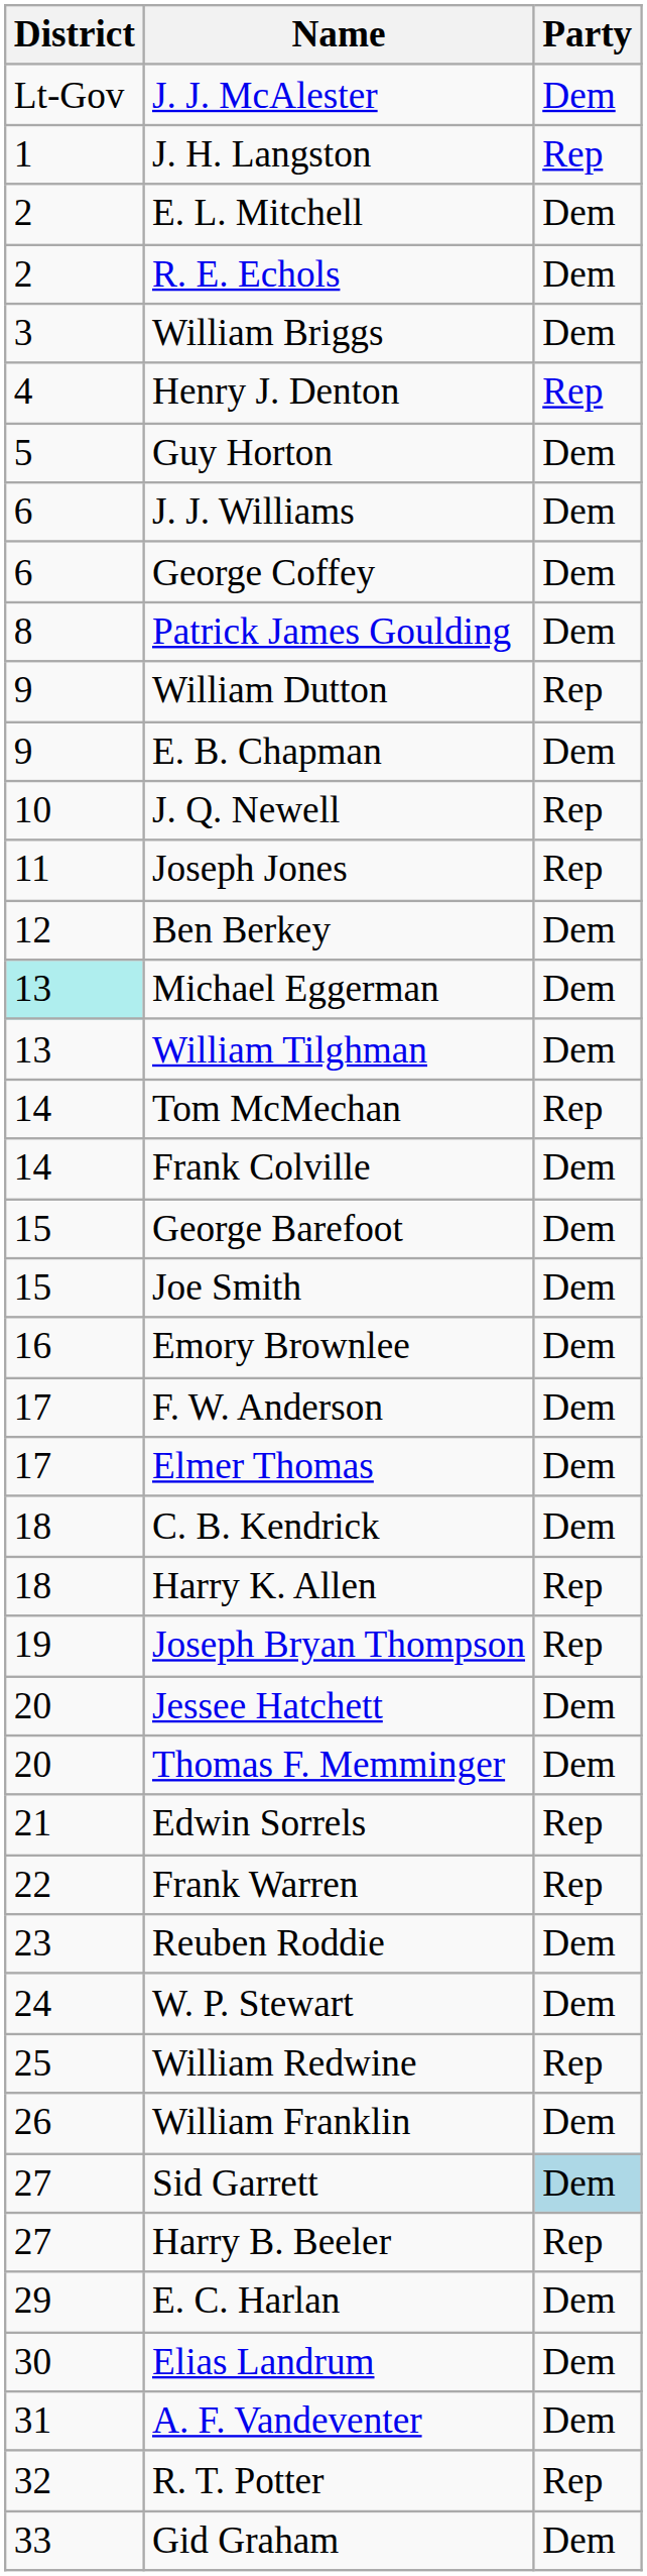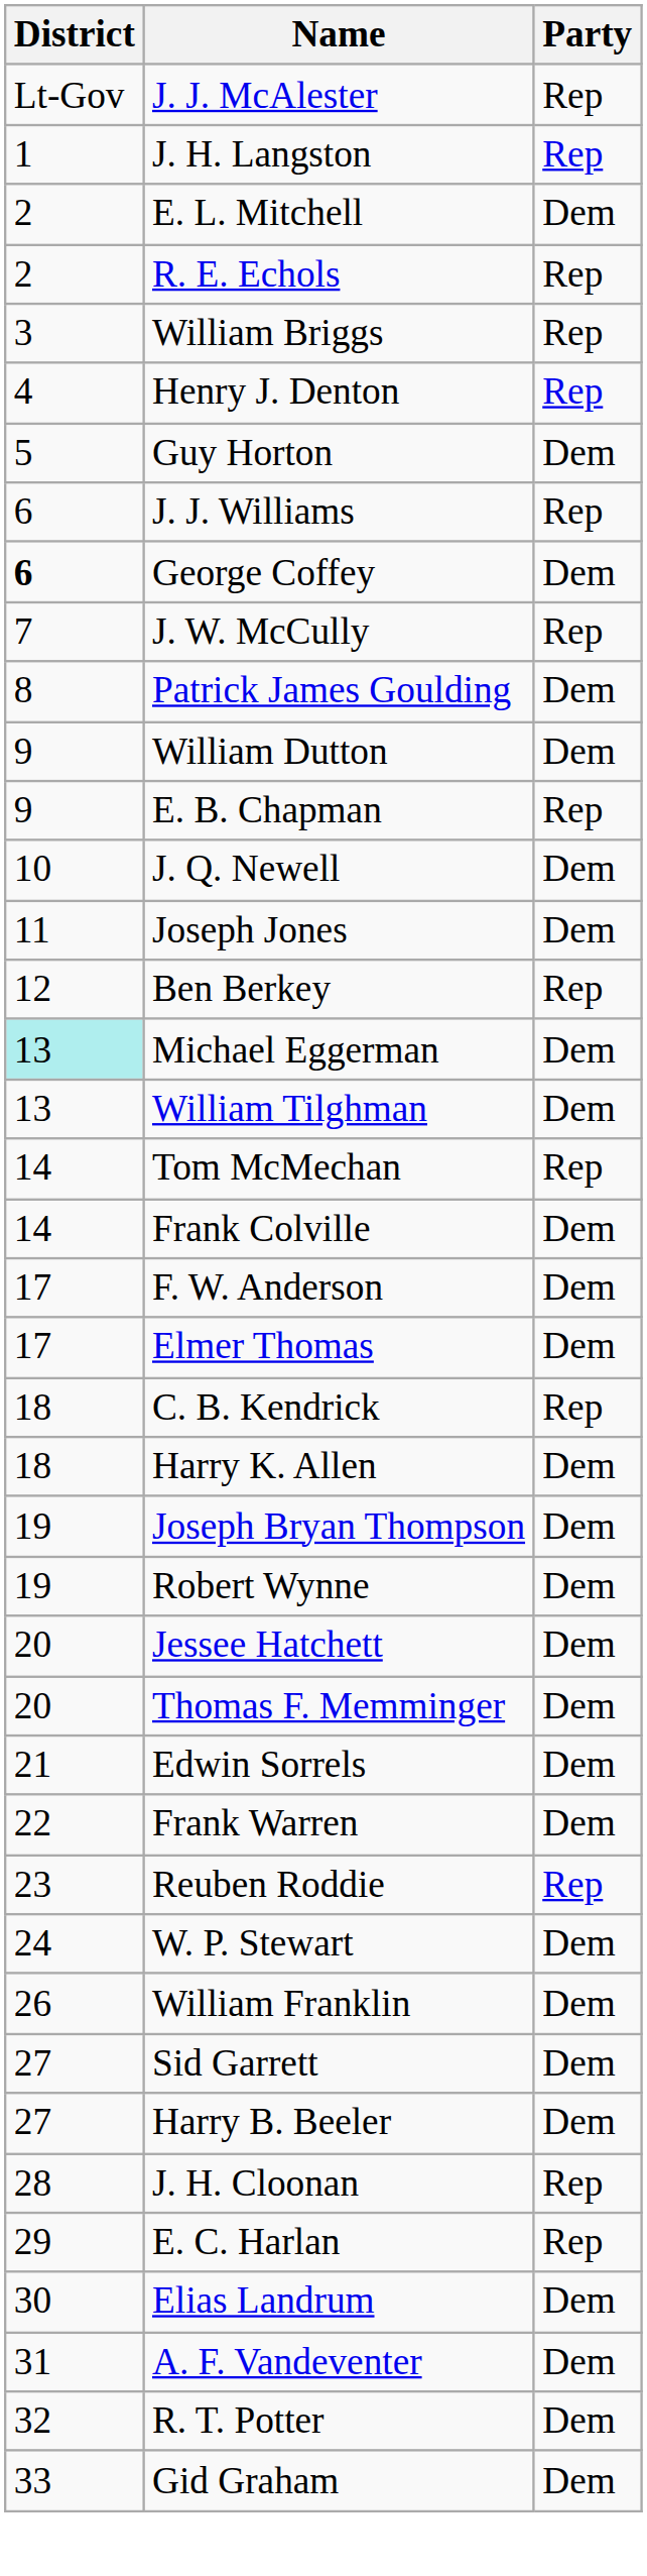 <table class="wikitable sortable">
 <tr>
 <th>District</th>
 <th>Name</th>
 <th>Party</th>
 </tr>
 <tr>
 <td>Lt-Gov</td>
 <td><a href='#'>J. J. McAlester</a></td>
-<td><a href='#'>Dem</a></td>
+<td>Rep</td>
 </tr>
 <tr>
 <td>1</td>
 <td>J. H. Langston</td>
 <td><a href='#'>Rep</a></td>
 </tr>
 <tr>
 <td>2</td>
 <td>E. L. Mitchell</td>
 <td>Dem</td>
 </tr>
 <tr>
 <td>2</td>
 <td><a href='#'>R. E. Echols</a></td>
-<td>Dem</td>
+<td>Rep</td>
 </tr>
 <tr>
 <td>3</td>
 <td>William Briggs</td>
-<td>Dem</td>
+<td>Rep</td>
 </tr>
 <tr>
 <td>4</td>
 <td>Henry J. Denton</td>
 <td><a href='#'>Rep</a></td>
 </tr>
 <tr>
 <td>5</td>
 <td>Guy Horton</td>
 <td>Dem</td>
 </tr>
 <tr>
 <td>6</td>
 <td>J. J. Williams</td>
+<td>Rep</td>
+</tr>
+<tr>
+<td><strong>6</strong></td>
+<td>George Coffey</td>
 <td>Dem</td>
 </tr>
 <tr>
-<td>6</td>
-<td>George Coffey</td>
-<td>Dem</td>
+<td>7</td>
+<td>J. W. McCully</td>
+<td>Rep</td>
 </tr>
 <tr>
 <td>8</td>
 <td><a href='#'>Patrick James Goulding</a></td>
 <td>Dem</td>
 </tr>
 <tr>
 <td>9</td>
 <td>William Dutton</td>
-<td>Rep</td>
+<td>Dem</td>
 </tr>
 <tr>
 <td>9</td>
 <td>E. B. Chapman</td>
-<td>Dem</td>
+<td>Rep</td>
 </tr>
 <tr>
 <td>10</td>
 <td>J. Q. Newell</td>
-<td>Rep</td>
+<td>Dem</td>
 </tr>
 <tr>
 <td>11</td>
 <td>Joseph Jones</td>
-<td>Rep</td>
+<td>Dem</td>
 </tr>
 <tr>
 <td>12</td>
 <td>Ben Berkey</td>
-<td>Dem</td>
+<td>Rep</td>
 </tr>
 <tr>
 <td style="background: paleturquoise;">13</td>
 <td>Michael Eggerman</td>
 <td>Dem</td>
 </tr>
 <tr>
 <td>13</td>
 <td><a href='#'>William Tilghman</a></td>
 <td>Dem</td>
 </tr>
 <tr>
 <td>14</td>
 <td>Tom McMechan</td>
 <td>Rep</td>
 </tr>
 <tr>
 <td>14</td>
 <td>Frank Colville</td>
 <td>Dem</td>
 </tr>
 <tr>
-<td>15</td>
-<td>George Barefoot</td>
-<td>Dem</td>
-</tr>
-<tr>
-<td>15</td>
-<td>Joe Smith</td>
-<td>Dem</td>
-</tr>
-<tr>
-<td>16</td>
-<td>Emory Brownlee</td>
-<td>Dem</td>
-</tr>
-<tr>
 <td>17</td>
 <td>F. W. Anderson</td>
 <td>Dem</td>
 </tr>
 <tr>
 <td>17</td>
 <td><a href='#'>Elmer Thomas</a></td>
 <td>Dem</td>
 </tr>
 <tr>
 <td>18</td>
 <td>C. B. Kendrick</td>
-<td>Dem</td>
+<td>Rep</td>
 </tr>
 <tr>
 <td>18</td>
 <td>Harry K. Allen</td>
-<td>Rep</td>
+<td>Dem</td>
 </tr>
 <tr>
 <td>19</td>
 <td><a href='#'>Joseph Bryan Thompson</a></td>
-<td>Rep</td>
+<td>Dem</td>
+</tr>
+<tr>
+<td>19</td>
+<td>Robert Wynne</td>
+<td>Dem</td>
 </tr>
 <tr>
 <td>20</td>
 <td><a href='#'>Jessee Hatchett</a></td>
 <td>Dem</td>
 </tr>
 <tr>
 <td>20</td>
 <td><a href='#'>Thomas F. Memminger</a></td>
 <td>Dem</td>
 </tr>
 <tr>
 <td>21</td>
 <td>Edwin Sorrels</td>
-<td>Rep</td>
+<td>Dem</td>
 </tr>
 <tr>
 <td>22</td>
 <td>Frank Warren</td>
-<td>Rep</td>
+<td>Dem</td>
 </tr>
 <tr>
 <td>23</td>
 <td>Reuben Roddie</td>
-<td>Dem</td>
+<td><a href='#'>Rep</a></td>
 </tr>
 <tr>
 <td>24</td>
 <td>W. P. Stewart</td>
 <td>Dem</td>
-</tr>
-<tr>
-<td>25</td>
-<td>William Redwine</td>
-<td>Rep</td>
 </tr>
 <tr>
 <td>26</td>
 <td>William Franklin</td>
 <td>Dem</td>
 </tr>
 <tr>
 <td>27</td>
 <td>Sid Garrett</td>
-<td style="background: lightblue;">Dem</td>
+<td>Dem</td>
 </tr>
 <tr>
 <td>27</td>
 <td>Harry B. Beeler</td>
+<td>Dem</td>
+</tr>
+<tr>
+<td>28</td>
+<td>J. H. Cloonan</td>
 <td>Rep</td>
 </tr>
 <tr>
 <td>29</td>
 <td>E. C. Harlan</td>
-<td>Dem</td>
+<td>Rep</td>
 </tr>
 <tr>
 <td>30</td>
 <td><a href='#'>Elias Landrum</a></td>
 <td>Dem</td>
 </tr>
 <tr>
 <td>31</td>
 <td><a href='#'>A. F. Vandeventer</a></td>
 <td>Dem</td>
 </tr>
 <tr>
 <td>32</td>
 <td>R. T. Potter</td>
-<td>Rep</td>
+<td>Dem</td>
 </tr>
 <tr>
 <td>33</td>
 <td>Gid Graham</td>
 <td>Dem</td>
 </tr>
 </table>
